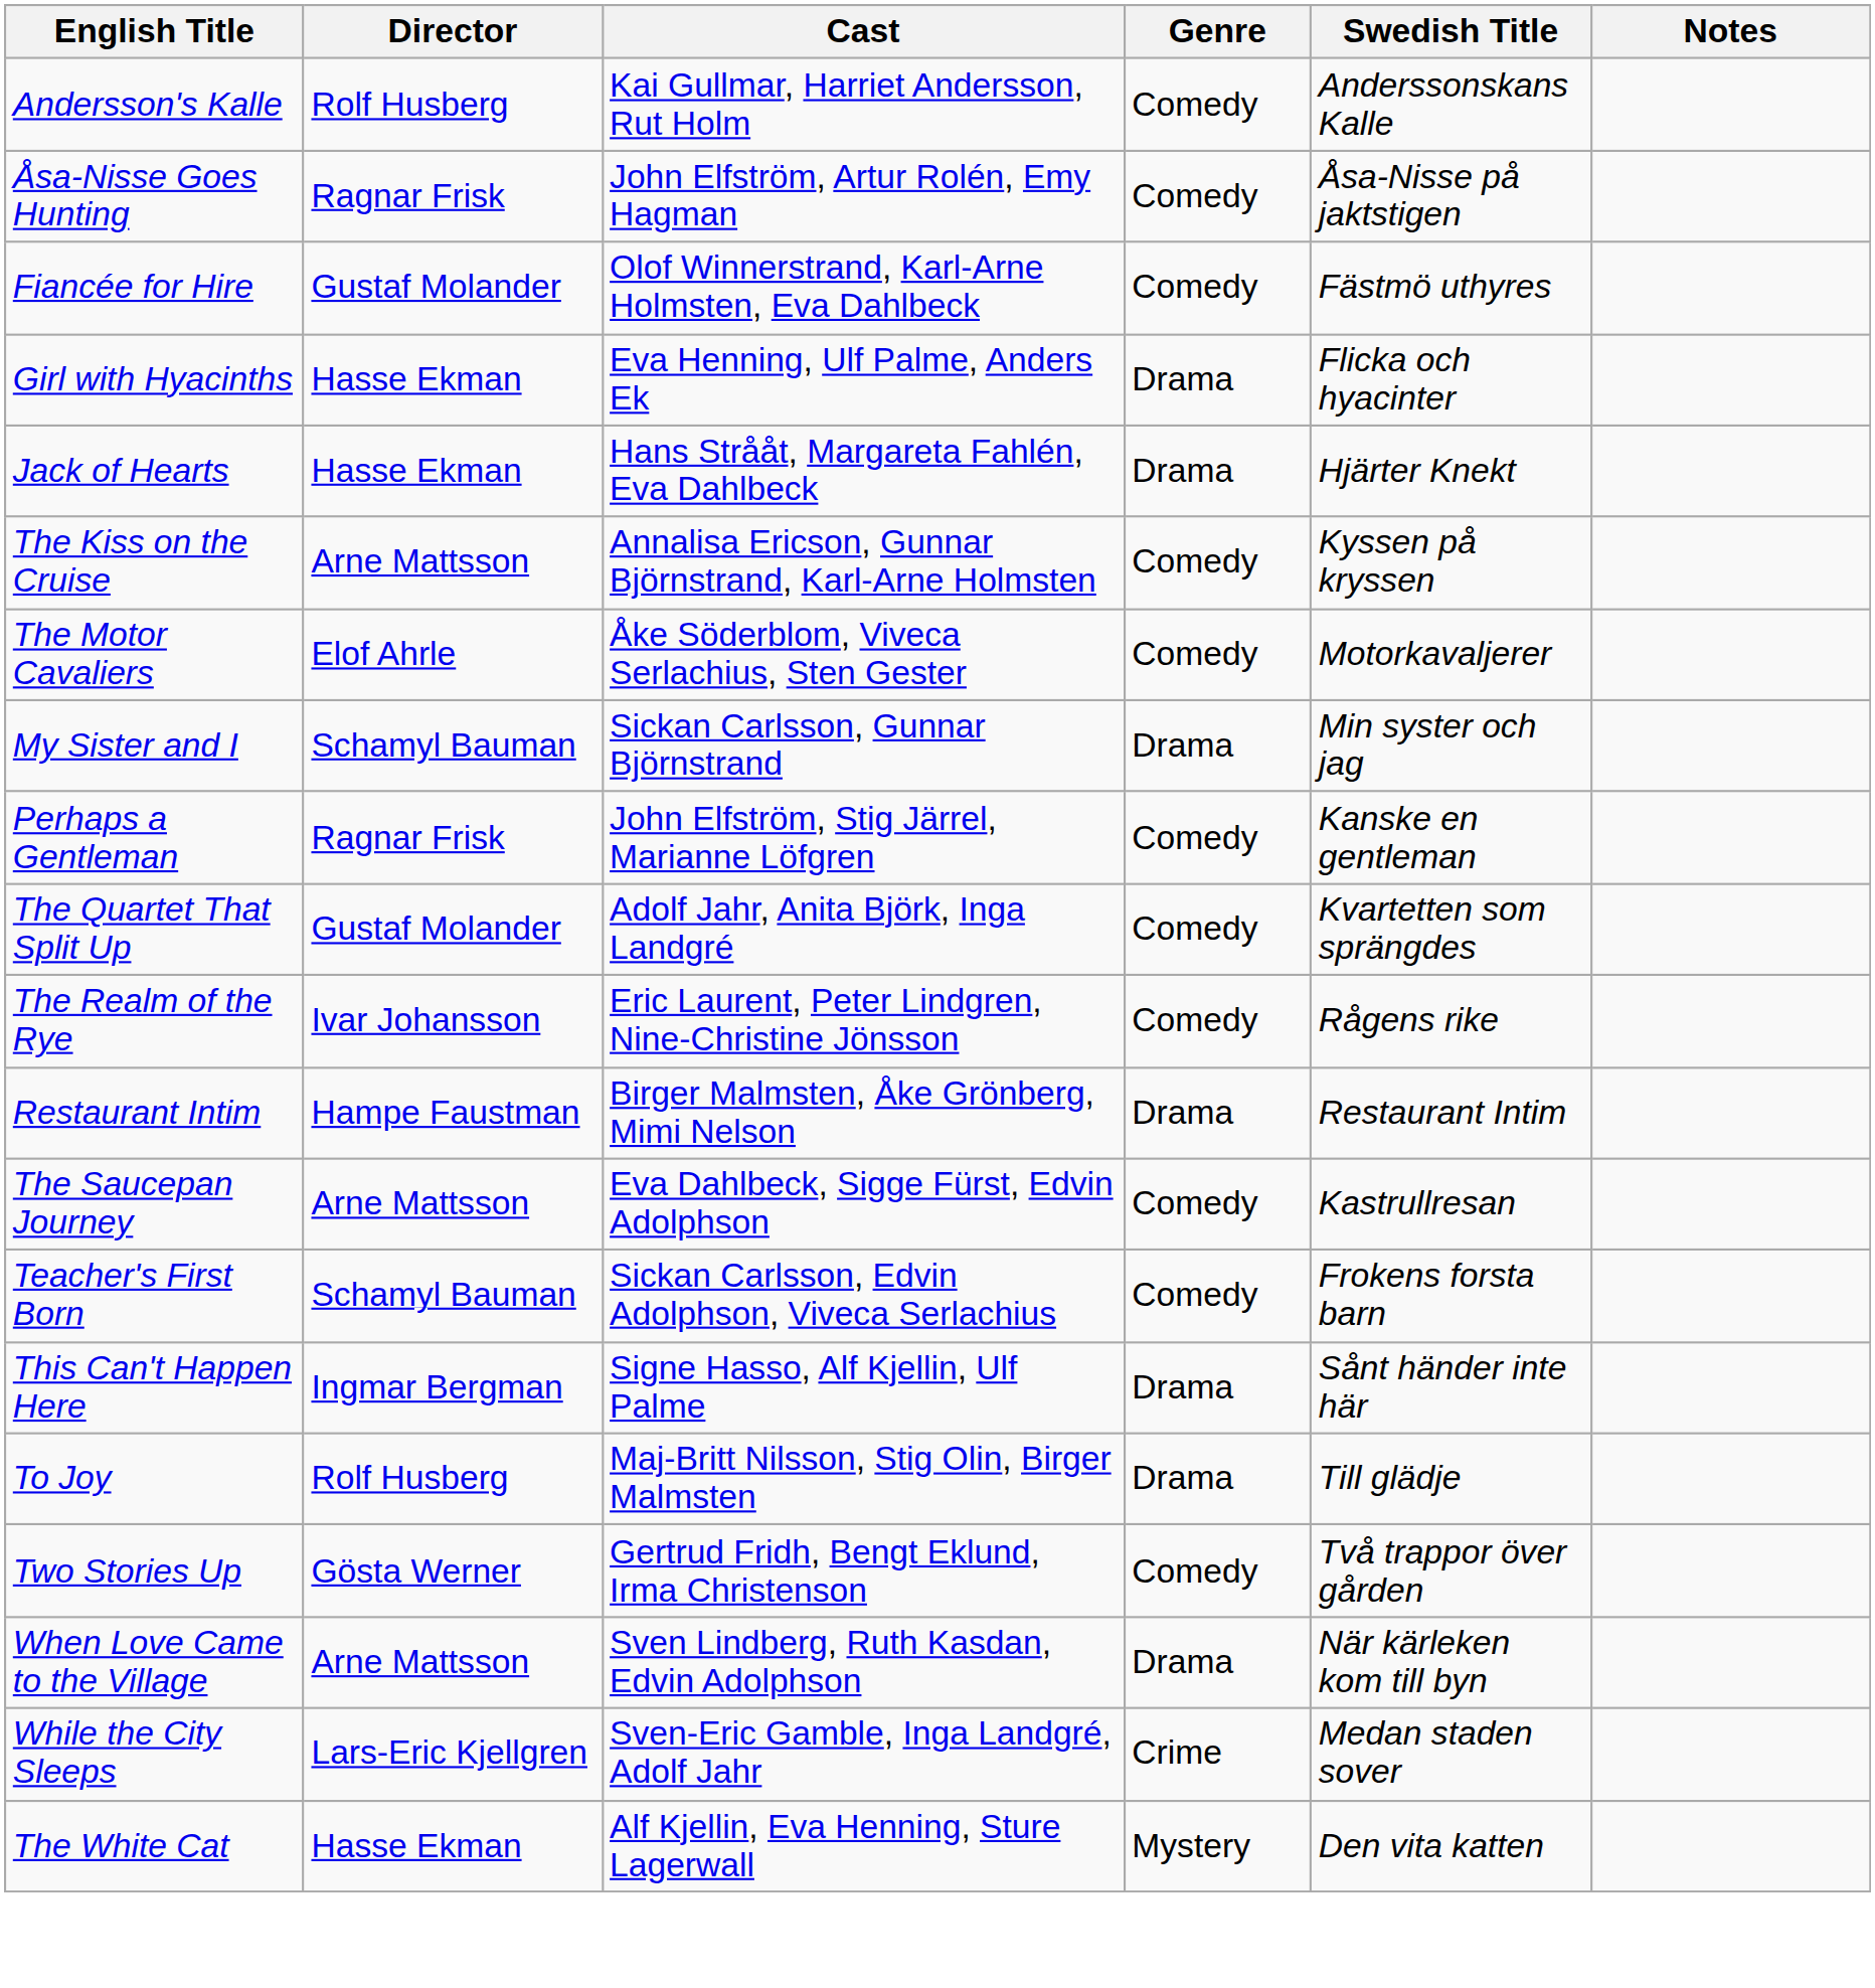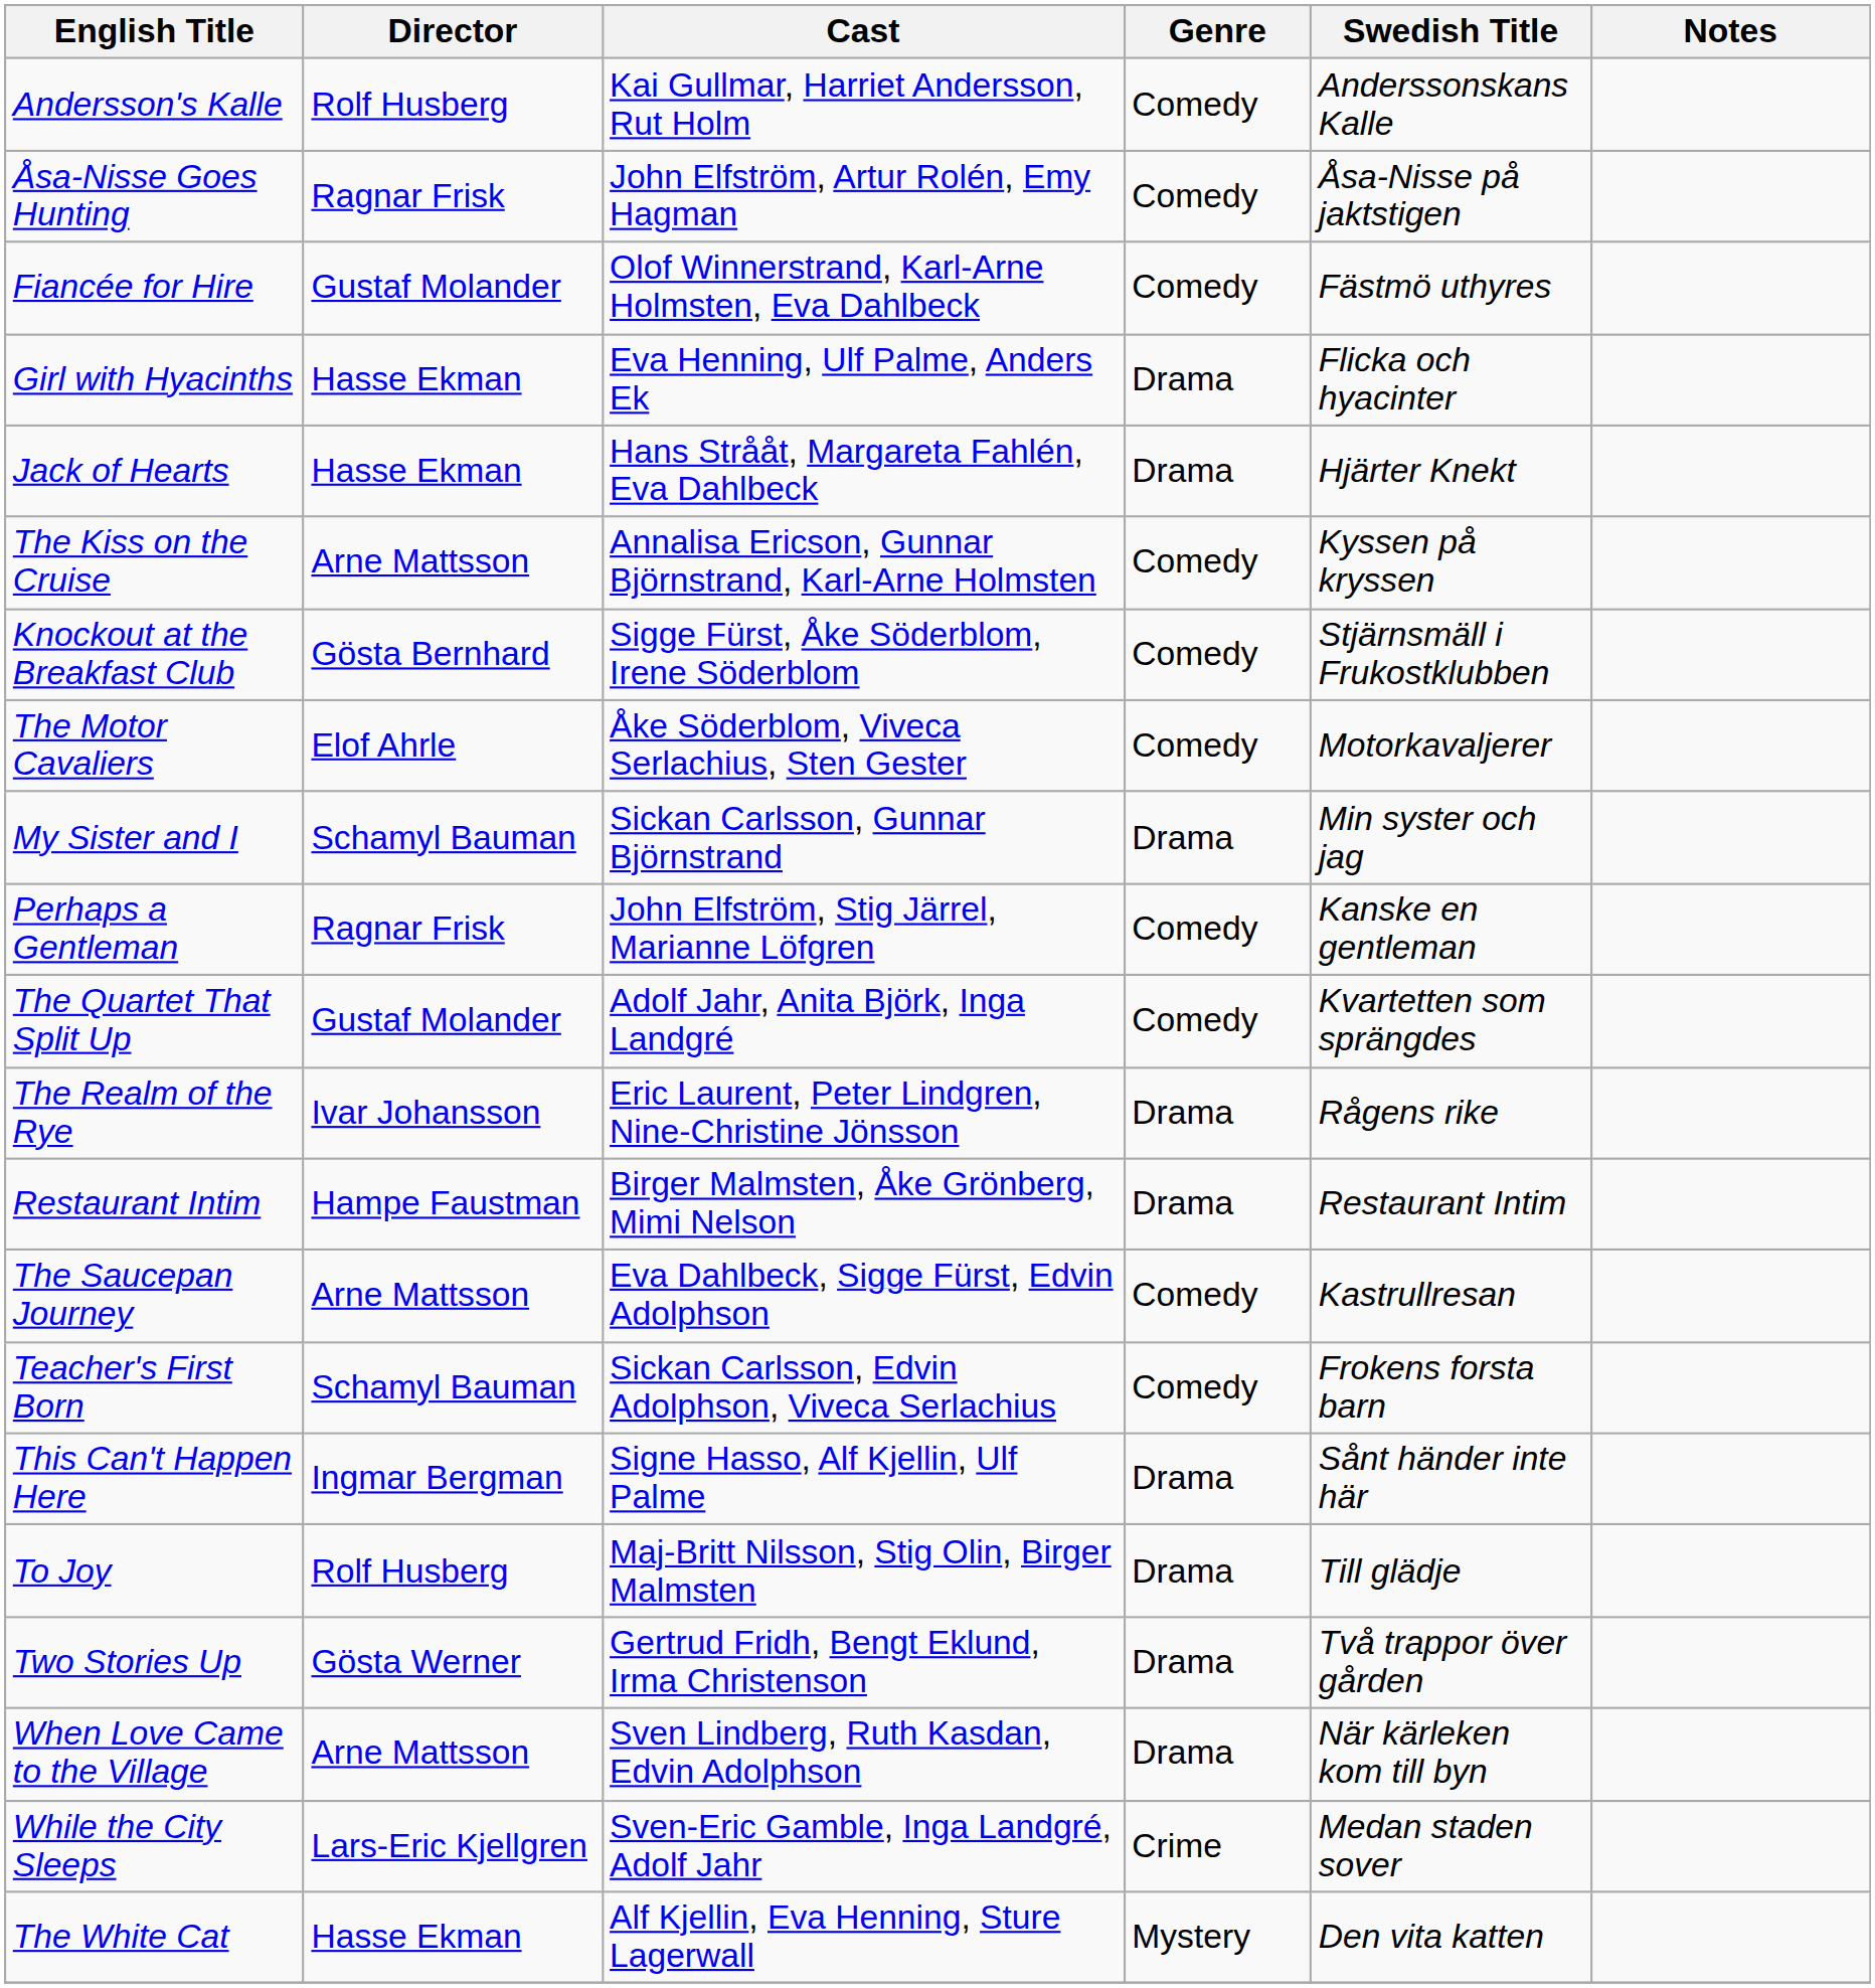 <table class="wikitable" style="width:100%;">
 <tr>
 <th style="width:16%;">English Title</th>
 <th style="width:16%;">Director</th>
 <th style="width:28%;">Cast</th>
 <th style="width:10%;">Genre</th>
 <th style="width:15%;">Swedish Title</th>
 <th style="width:15%;">Notes</th>
 </tr>
 <tr>
 <td><em><a href='#'>Andersson's Kalle</a></em></td>
 <td><a href='#'>Rolf Husberg</a></td>
 <td><a href='#'>Kai Gullmar</a>, <a href='#'>Harriet Andersson</a>, <a href='#'>Rut Holm</a></td>
 <td>Comedy</td>
 <td><em>Anderssonskans Kalle</em></td>
 <td></td>
 </tr>
 <tr>
 <td><em><a href='#'>Åsa-Nisse Goes Hunting</a></em></td>
 <td><a href='#'>Ragnar Frisk</a></td>
 <td><a href='#'>John Elfström</a>, <a href='#'>Artur Rolén</a>, <a href='#'>Emy Hagman</a></td>
 <td>Comedy</td>
 <td><em>Åsa-Nisse på jaktstigen</em></td>
 <td></td>
 </tr>
 <tr>
 <td><em><a href='#'>Fiancée for Hire</a></em></td>
 <td><a href='#'>Gustaf Molander</a></td>
 <td><a href='#'>Olof Winnerstrand</a>, <a href='#'>Karl-Arne Holmsten</a>, <a href='#'>Eva Dahlbeck</a></td>
 <td>Comedy</td>
 <td><em>Fästmö uthyres</em></td>
 <td></td>
 </tr>
 <tr>
 <td><em><a href='#'>Girl with Hyacinths</a></em></td>
 <td><a href='#'>Hasse Ekman</a></td>
 <td><a href='#'>Eva Henning</a>, <a href='#'>Ulf Palme</a>, <a href='#'>Anders Ek</a></td>
 <td>Drama</td>
 <td><em>Flicka och hyacinter</em></td>
 <td></td>
 </tr>
 <tr>
 <td><em><a href='#'>Jack of Hearts</a></em></td>
 <td><a href='#'>Hasse Ekman</a></td>
 <td><a href='#'>Hans Strååt</a>, <a href='#'>Margareta Fahlén</a>, <a href='#'>Eva Dahlbeck</a></td>
 <td>Drama</td>
 <td><em>Hjärter Knekt</em></td>
 <td></td>
 </tr>
 <tr>
 <td><em><a href='#'>The Kiss on the Cruise</a></em></td>
 <td><a href='#'>Arne Mattsson</a></td>
 <td><a href='#'>Annalisa Ericson</a>, <a href='#'>Gunnar Björnstrand</a>, <a href='#'>Karl-Arne Holmsten</a></td>
 <td>Comedy</td>
 <td><em> Kyssen på kryssen</em></td>
 <td></td>
 </tr>
 <tr>
+<td><em><a href='#'>Knockout at the Breakfast Club</a></em></td>
+<td><a href='#'>Gösta Bernhard</a></td>
+<td><a href='#'>Sigge Fürst</a>, <a href='#'>Åke Söderblom</a>, <a href='#'>Irene Söderblom</a></td>
+<td>Comedy</td>
+<td><em>Stjärnsmäll i Frukostklubben</em></td>
+<td></td>
+</tr>
+<tr>
 <td><em><a href='#'>The Motor Cavaliers</a></em></td>
 <td><a href='#'>Elof Ahrle</a></td>
 <td><a href='#'>Åke Söderblom</a>, <a href='#'>Viveca Serlachius</a>, <a href='#'>Sten Gester</a></td>
 <td>Comedy</td>
 <td><em>Motorkavaljerer</em></td>
 <td></td>
 </tr>
 <tr>
 <td><em><a href='#'>My Sister and I</a></em></td>
 <td><a href='#'>Schamyl Bauman</a></td>
 <td><a href='#'>Sickan Carlsson</a>, <a href='#'>Gunnar Björnstrand</a></td>
 <td>Drama</td>
 <td><em>Min syster och jag</em></td>
 <td></td>
 </tr>
 <tr>
 <td><em><a href='#'>Perhaps a Gentleman</a></em></td>
 <td><a href='#'>Ragnar Frisk</a></td>
 <td><a href='#'>John Elfström</a>, <a href='#'>Stig Järrel</a>, <a href='#'>Marianne Löfgren</a></td>
 <td>Comedy</td>
 <td><em>Kanske en gentleman</em></td>
 <td></td>
 </tr>
 <tr>
 <td><em><a href='#'>The Quartet That Split Up</a></em></td>
 <td><a href='#'>Gustaf Molander</a></td>
 <td><a href='#'>Adolf Jahr</a>, <a href='#'>Anita Björk</a>, <a href='#'>Inga Landgré</a></td>
 <td>Comedy</td>
 <td><em>Kvartetten som sprängdes</em></td>
 <td></td>
 </tr>
 <tr>
 <td><em><a href='#'>The Realm of the Rye</a></em></td>
 <td><a href='#'>Ivar Johansson</a></td>
 <td><a href='#'>Eric Laurent</a>, <a href='#'>Peter Lindgren</a>, <a href='#'>Nine-Christine Jönsson</a></td>
-<td>Comedy</td>
+<td>Drama</td>
 <td><em>Rågens rike</em></td>
 <td></td>
 </tr>
 <tr>
 <td><em><a href='#'>Restaurant Intim</a></em></td>
 <td><a href='#'>Hampe Faustman</a></td>
 <td><a href='#'>Birger Malmsten</a>, <a href='#'>Åke Grönberg</a>, <a href='#'>Mimi Nelson</a></td>
 <td>Drama</td>
 <td><em>Restaurant Intim</em></td>
 <td></td>
 </tr>
 <tr>
 <td><em><a href='#'>The Saucepan Journey</a></em></td>
 <td><a href='#'>Arne Mattsson</a></td>
 <td><a href='#'>Eva Dahlbeck</a>, <a href='#'>Sigge Fürst</a>, <a href='#'>Edvin Adolphson</a></td>
 <td>Comedy</td>
 <td><em>Kastrullresan</em></td>
 <td></td>
 </tr>
 <tr>
 <td><em><a href='#'>Teacher's First Born</a></em></td>
 <td><a href='#'>Schamyl Bauman</a></td>
 <td><a href='#'>Sickan Carlsson</a>, <a href='#'>Edvin Adolphson</a>, <a href='#'>Viveca Serlachius</a></td>
 <td>Comedy</td>
 <td><em>Frokens forsta barn</em></td>
 <td></td>
 </tr>
 <tr>
 <td><em><a href='#'>This Can't Happen Here</a></em></td>
 <td><a href='#'>Ingmar Bergman</a></td>
 <td><a href='#'>Signe Hasso</a>, <a href='#'>Alf Kjellin</a>, <a href='#'>Ulf Palme</a></td>
 <td>Drama</td>
 <td><em>Sånt händer inte här</em></td>
 <td></td>
 </tr>
 <tr>
 <td><em><a href='#'>To Joy</a></em></td>
 <td><a href='#'>Rolf Husberg</a></td>
 <td><a href='#'>Maj-Britt Nilsson</a>, <a href='#'>Stig Olin</a>, <a href='#'>Birger Malmsten</a></td>
 <td>Drama</td>
 <td><em>Till glädje</em></td>
 <td></td>
 </tr>
 <tr>
 <td><em><a href='#'>Two Stories Up</a></em></td>
 <td><a href='#'>Gösta Werner</a></td>
 <td><a href='#'>Gertrud Fridh</a>, <a href='#'>Bengt Eklund</a>, <a href='#'>Irma Christenson</a></td>
-<td>Comedy</td>
+<td>Drama</td>
 <td><em>Två trappor över gården</em></td>
 <td></td>
 </tr>
 <tr>
 <td><em><a href='#'>When Love Came to the Village</a></em></td>
 <td><a href='#'>Arne Mattsson</a></td>
 <td><a href='#'>Sven Lindberg</a>, <a href='#'>Ruth Kasdan</a>, <a href='#'>Edvin Adolphson</a></td>
 <td>Drama</td>
 <td><em>När kärleken kom till byn</em></td>
 <td></td>
 </tr>
 <tr>
 <td><em><a href='#'>While the City Sleeps</a></em></td>
 <td><a href='#'>Lars-Eric Kjellgren</a></td>
 <td><a href='#'>Sven-Eric Gamble</a>, <a href='#'>Inga Landgré</a>, <a href='#'>Adolf Jahr</a></td>
 <td>Crime</td>
 <td><em>Medan staden sover</em></td>
 <td></td>
 </tr>
 <tr>
 <td><em><a href='#'>The White Cat</a></em></td>
 <td><a href='#'>Hasse Ekman</a></td>
 <td><a href='#'>Alf Kjellin</a>, <a href='#'>Eva Henning</a>, <a href='#'>Sture Lagerwall </a></td>
 <td>Mystery</td>
 <td><em>Den vita katten</em></td>
 <td></td>
 </tr>
 <tr>
 </tr>
 </table>
